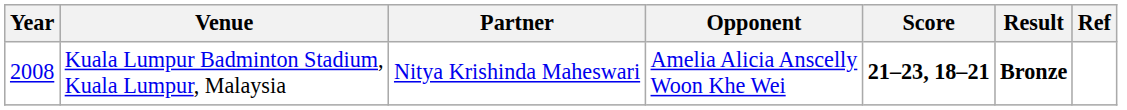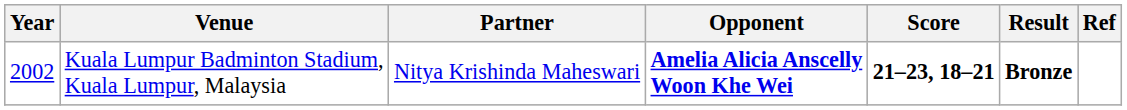 <table class="sortable wikitable" style="font-size: 90%">
 <tr>
 <th>Year</th>
 <th>Venue</th>
 <th>Partner</th>
 <th>Opponent</th>
 <th>Score</th>
 <th>Result</th>
 <th>Ref</th>
 </tr>
 <tr style="background:white">
-<td align="center"><a href='#'>2008</a></td>
+<td align="center"><a href='#'>2002</a></td>
 <td align="left"><a href='#'>Kuala Lumpur Badminton Stadium</a>,<br> <a href='#'>Kuala Lumpur</a>, Malaysia</td>
 <td align="left"> <a href='#'>Nitya Krishinda Maheswari</a></td>
-<td align="left"> <a href='#'>Amelia Alicia Anscelly</a><br> <a href='#'>Woon Khe Wei</a></td>
+<td align="left"><strong> <a href='#'>Amelia Alicia Anscelly</a><br> <a href='#'>Woon Khe Wei</a></strong></td>
 <td align="left"><strong>21–23, 18–21</strong></td>
 <td style="text-align:left; background:white"> <strong>Bronze</strong></td>
 <td style="text-align:center; background:white"></td>
 </tr>
 </table>
